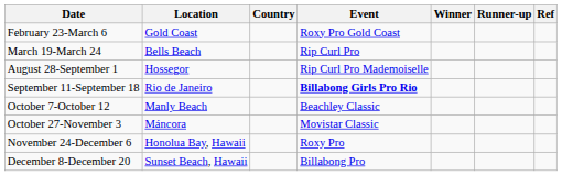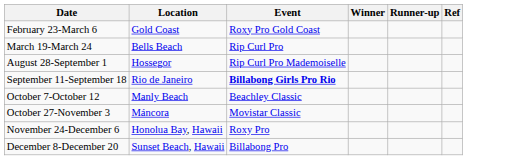 <table class="wikitable">
 <tr>
 <th>Date</th>
 <th>Location</th>
-<th>Country</th>
 <th>Event</th>
 <th>Winner</th>
 <th>Runner-up</th>
 <th>Ref</th>
 </tr>
 <tr>
 <td>February 23-March 6</td>
 <td><a href='#'>Gold Coast</a></td>
-<td></td>
 <td><a href='#'>Roxy Pro Gold Coast</a></td>
 <td></td>
 <td></td>
 <td></td>
 </tr>
 <tr>
 <td>March 19-March 24</td>
 <td><a href='#'>Bells Beach</a></td>
-<td></td>
 <td><a href='#'>Rip Curl Pro</a></td>
 <td></td>
 <td></td>
 <td></td>
 </tr>
 <tr>
 <td>August 28-September 1</td>
 <td><a href='#'>Hossegor</a></td>
-<td></td>
 <td><a href='#'>Rip Curl Pro Mademoiselle</a></td>
 <td></td>
 <td></td>
 <td></td>
 </tr>
 <tr>
 <td>September 11-September 18</td>
 <td><a href='#'>Rio de Janeiro</a></td>
-<td></td>
 <td><strong><a href='#'>Billabong Girls Pro Rio</a></strong></td>
 <td></td>
 <td></td>
 <td></td>
 </tr>
 <tr>
 <td>October 7-October 12</td>
 <td><a href='#'>Manly Beach</a></td>
-<td></td>
 <td><a href='#'>Beachley Classic</a></td>
 <td></td>
 <td></td>
 <td></td>
 </tr>
 <tr>
 <td>October 27-November 3</td>
 <td><a href='#'>Máncora</a></td>
-<td></td>
 <td><a href='#'>Movistar Classic</a></td>
 <td></td>
 <td></td>
 <td></td>
 </tr>
 <tr>
 <td>November 24-December 6</td>
 <td><a href='#'>Honolua Bay</a>, <a href='#'>Hawaii</a></td>
-<td></td>
 <td><a href='#'>Roxy Pro</a></td>
 <td></td>
 <td></td>
 <td></td>
 </tr>
 <tr>
 <td>December 8-December 20</td>
 <td><a href='#'>Sunset Beach</a>, <a href='#'>Hawaii</a></td>
-<td></td>
 <td><a href='#'>Billabong Pro</a></td>
 <td></td>
 <td></td>
 <td></td>
 </tr>
 </table>
